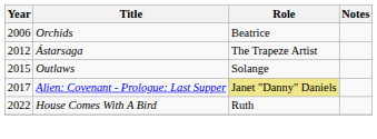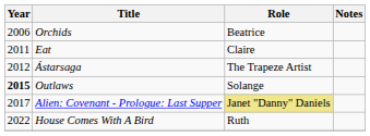 <table class="wikitable sortable">
 <tr>
 <th>Year</th>
 <th>Title</th>
 <th>Role</th>
 <th class=unsortable>Notes</th>
 </tr>
 <tr>
 <td>2006</td>
 <td><em>Orchids</em></td>
 <td>Beatrice</td>
 <td></td>
 </tr>
 <tr>
+<td>2011</td>
+<td><em>Eat</em></td>
+<td>Claire</td>
+<td></td>
+</tr>
+<tr>
 <td>2012</td>
 <td><em>Ástarsaga</em></td>
 <td>The Trapeze Artist</td>
 <td></td>
 </tr>
 <tr>
-<td>2015</td>
+<td><strong>2015</strong></td>
 <td><em>Outlaws</em></td>
 <td>Solange</td>
 <td></td>
 </tr>
 <tr>
 <td>2017</td>
 <td><em><a href='#'>Alien: Covenant - Prologue: Last Supper</a></em></td>
 <td style="background: khaki;">Janet "Danny" Daniels</td>
 <td></td>
 </tr>
 <tr>
 <td>2022</td>
 <td><em>House Comes With A Bird</em></td>
 <td>Ruth</td>
 <td></td>
 </tr>
 <tr>
 </tr>
 </table>
